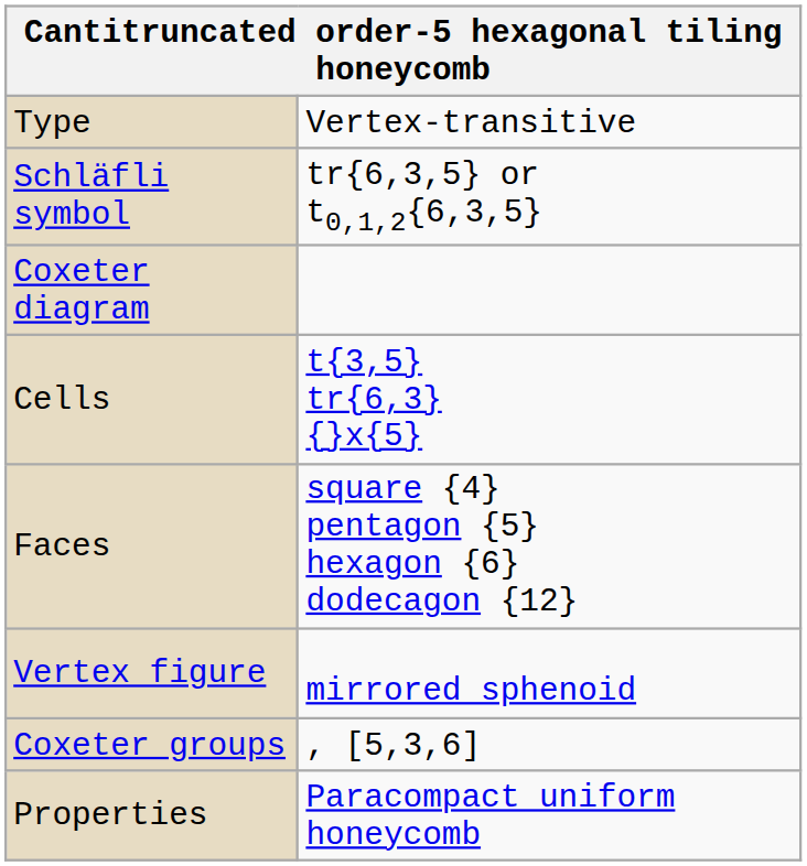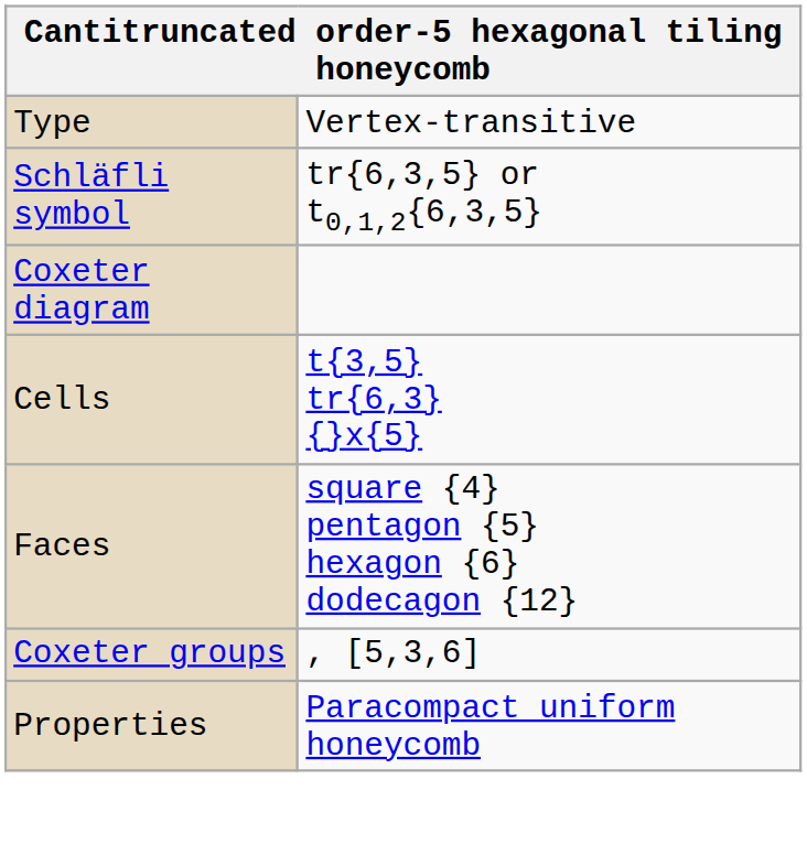 <table class="wikitable" align="right" style="margin-left:10px" width="320">
 <tr>
 <th bgcolor=#e7dcc3 colspan=2>Cantitruncated order-5 hexagonal tiling honeycomb</th>
 </tr>
 <tr>
 <td bgcolor=#e7dcc3>Type</td>
 <td>Vertex-transitive</td>
 </tr>
 <tr>
 <td bgcolor=#e7dcc3><a href='#'>Schläfli symbol</a></td>
 <td>tr{6,3,5} or t<sub>0,1,2</sub>{6,3,5}</td>
 </tr>
 <tr>
 <td bgcolor=#e7dcc3><a href='#'>Coxeter diagram</a></td>
 <td></td>
 </tr>
 <tr>
 <td bgcolor=#e7dcc3>Cells</td>
 <td><a href='#'>t{3,5}</a> <br><a href='#'>tr{6,3}</a> <br><a href='#'>{}x{5}</a> </td>
 </tr>
 <tr>
 <td bgcolor=#e7dcc3>Faces</td>
 <td><a href='#'>square</a> {4}<br><a href='#'>pentagon</a> {5}<br><a href='#'>hexagon</a> {6}<br><a href='#'>dodecagon</a> {12}</td>
 </tr>
 <tr>
-<td bgcolor=#e7dcc3><a href='#'>Vertex figure</a></td>
-<td><br><a href='#'>mirrored sphenoid</a></td>
-</tr>
-<tr>
 <td bgcolor=#e7dcc3><a href='#'>Coxeter groups</a></td>
 <td>, [5,3,6]</td>
 </tr>
 <tr>
 <td bgcolor=#e7dcc3>Properties</td>
 <td><a href='#'>Paracompact uniform honeycomb</a></td>
 </tr>
 </table>
